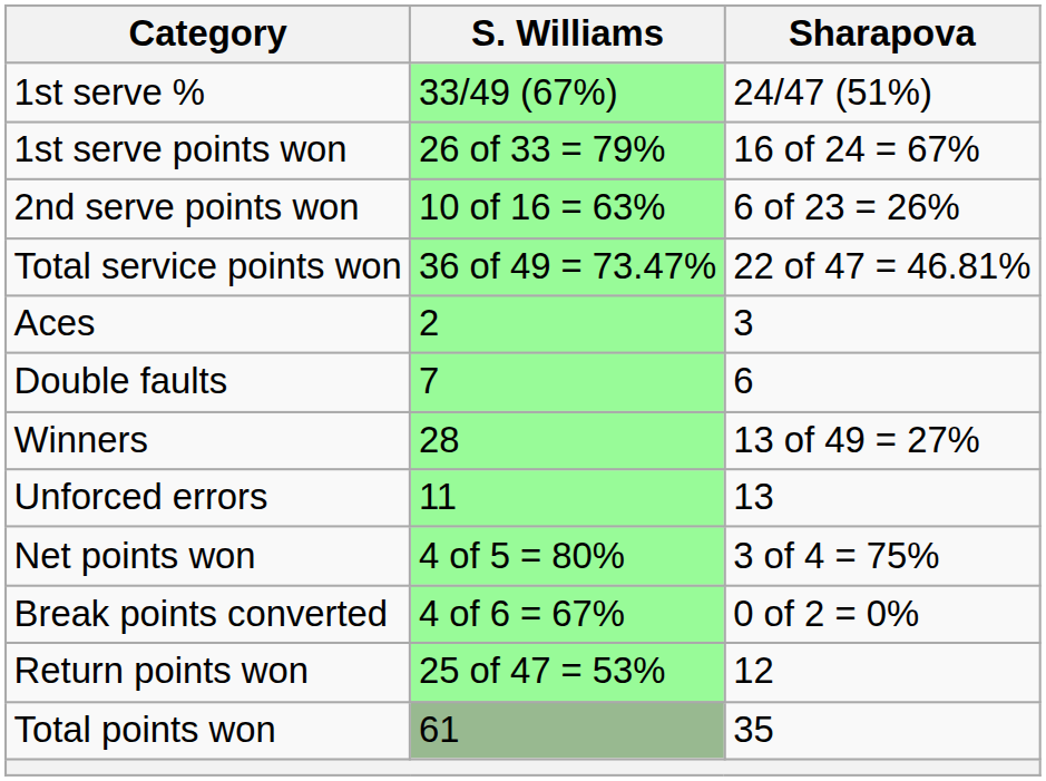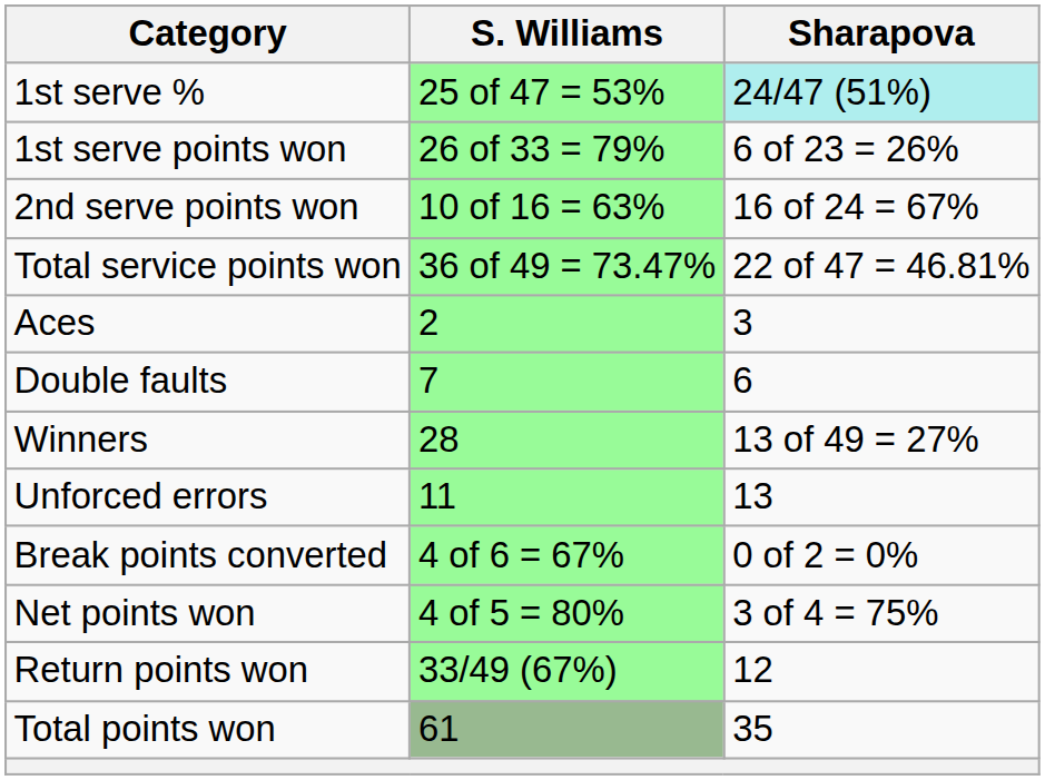 <table class="wikitable">
 <tr>
 <th>Category</th>
 <th> S. Williams</th>
 <th> Sharapova</th>
 </tr>
 <tr>
 <td>1st serve %</td>
-<td bgcolor=98FB98>33/49 (67%)</td>
-<td>24/47 (51%)</td>
+<td bgcolor=98FB98>25 of 47 = 53%</td>
+<td style="background: paleturquoise;">24/47 (51%)</td>
 </tr>
 <tr>
 <td>1st serve points won</td>
 <td bgcolor=98FB98>26 of 33 = 79%</td>
-<td>16 of 24 = 67%</td>
+<td>6 of 23 = 26%</td>
 </tr>
 <tr>
 <td>2nd serve points won</td>
 <td bgcolor=98FB98>10 of 16 = 63%</td>
-<td>6 of 23 = 26%</td>
+<td>16 of 24 = 67%</td>
 </tr>
 <tr>
 <td>Total service points won</td>
 <td bgcolor=98FB98>36 of 49 = 73.47%</td>
 <td>22 of 47 = 46.81%</td>
 </tr>
 <tr>
 <td>Aces</td>
 <td bgcolor=98FB98>2</td>
 <td>3</td>
 </tr>
 <tr>
 <td>Double faults</td>
 <td bgcolor=98FB98>7</td>
 <td>6</td>
 </tr>
 <tr>
 <td>Winners</td>
 <td bgcolor=98FB98>28</td>
 <td>13 of 49 = 27%</td>
 </tr>
 <tr>
 <td>Unforced errors</td>
 <td bgcolor=98FB98>11</td>
 <td>13</td>
 </tr>
 <tr>
+<td>Break points converted</td>
+<td bgcolor=98FB98>4 of 6 = 67%</td>
+<td>0 of 2 = 0%</td>
+</tr>
+<tr>
 <td>Net points won</td>
 <td bgcolor=98FB98>4 of 5 = 80%</td>
 <td>3 of 4 = 75%</td>
 </tr>
 <tr>
-<td>Break points converted</td>
-<td bgcolor=98FB98>4 of 6 = 67%</td>
-<td>0 of 2 = 0%</td>
-</tr>
-<tr>
 <td>Return points won</td>
-<td bgcolor=98FB98>25 of 47 = 53%</td>
+<td bgcolor=98FB98>33/49 (67%)</td>
 <td>12</td>
 </tr>
 <tr>
 <td>Total points won</td>
 <td bgcolor=98FB989>61</td>
 <td>35</td>
 </tr>
 <tr>
 <th colspan=3></th>
 </tr>
 </table>
